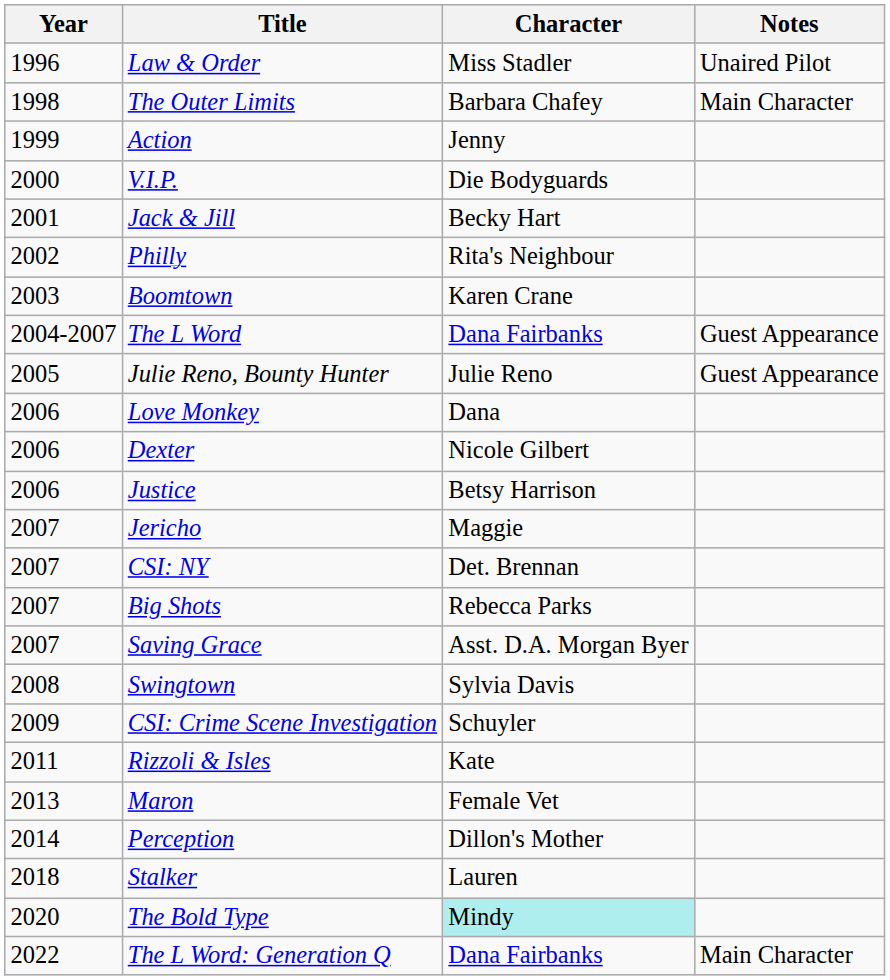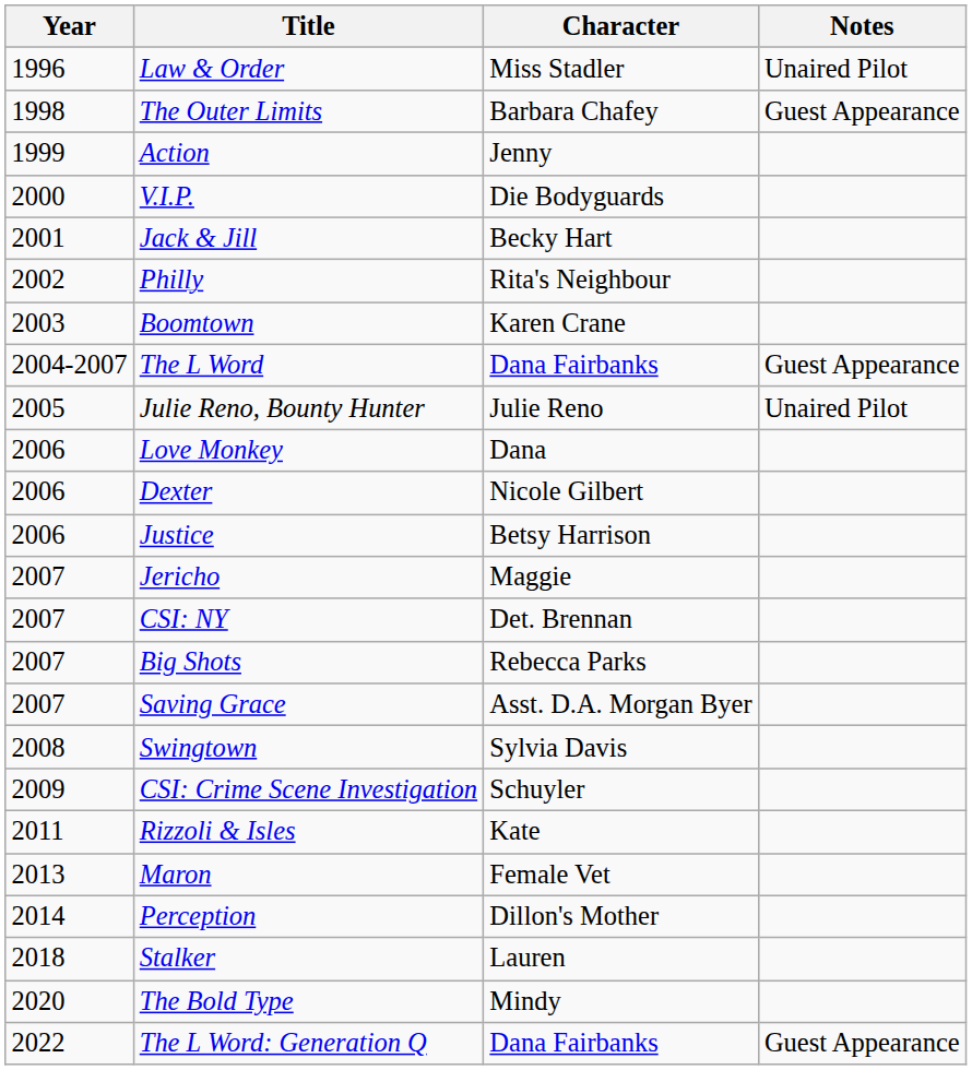 <table class="wikitable">
 <tr>
 <th>Year</th>
 <th>Title</th>
 <th>Character</th>
 <th>Notes</th>
 </tr>
 <tr>
 <td>1996</td>
 <td><em><a href='#'>Law & Order</a></em></td>
 <td>Miss Stadler</td>
 <td>Unaired Pilot</td>
 </tr>
 <tr>
 <td>1998</td>
 <td><em><a href='#'>The Outer Limits</a></em></td>
 <td>Barbara Chafey</td>
-<td>Main Character</td>
+<td>Guest Appearance</td>
 </tr>
 <tr>
 <td>1999</td>
 <td><em><a href='#'>Action</a></em></td>
 <td>Jenny</td>
 <td></td>
 </tr>
 <tr>
 <td>2000</td>
 <td><em><a href='#'>V.I.P.</a></em></td>
 <td>Die Bodyguards</td>
 <td></td>
 </tr>
 <tr>
 <td>2001</td>
 <td><em><a href='#'>Jack & Jill</a></em></td>
 <td>Becky Hart</td>
 <td></td>
 </tr>
 <tr>
 <td>2002</td>
 <td><em><a href='#'>Philly</a></em></td>
 <td>Rita's Neighbour</td>
 <td></td>
 </tr>
 <tr>
 <td>2003</td>
 <td><em><a href='#'>Boomtown</a></em></td>
 <td>Karen Crane</td>
 <td></td>
 </tr>
 <tr>
 <td>2004-2007</td>
 <td><em><a href='#'>The L Word</a></em></td>
 <td><a href='#'>Dana Fairbanks</a></td>
 <td>Guest Appearance</td>
 </tr>
 <tr>
 <td>2005</td>
 <td><em>Julie Reno, Bounty Hunter</em></td>
 <td>Julie Reno</td>
-<td>Guest Appearance</td>
+<td>Unaired Pilot</td>
 </tr>
 <tr>
 <td>2006</td>
 <td><em><a href='#'>Love Monkey</a></em></td>
 <td>Dana</td>
 <td></td>
 </tr>
 <tr>
 <td>2006</td>
 <td><em><a href='#'>Dexter</a></em></td>
 <td>Nicole Gilbert</td>
 <td></td>
 </tr>
 <tr>
 <td>2006</td>
 <td><em><a href='#'>Justice</a></em></td>
 <td>Betsy Harrison</td>
 <td></td>
 </tr>
 <tr>
 <td>2007</td>
 <td><em><a href='#'>Jericho</a></em></td>
 <td>Maggie</td>
 <td></td>
 </tr>
 <tr>
 <td>2007</td>
 <td><em><a href='#'>CSI: NY</a></em></td>
 <td>Det. Brennan</td>
 <td></td>
 </tr>
 <tr>
 <td>2007</td>
 <td><em><a href='#'>Big Shots</a></em></td>
 <td>Rebecca Parks</td>
 <td></td>
 </tr>
 <tr>
 <td>2007</td>
 <td><em><a href='#'>Saving Grace</a></em></td>
 <td>Asst. D.A. Morgan Byer</td>
 <td></td>
 </tr>
 <tr>
 <td>2008</td>
 <td><em><a href='#'>Swingtown</a></em></td>
 <td>Sylvia Davis</td>
 <td></td>
 </tr>
 <tr>
 <td>2009</td>
 <td><em><a href='#'>CSI: Crime Scene Investigation</a></em></td>
 <td>Schuyler</td>
 <td></td>
 </tr>
 <tr>
 <td>2011</td>
 <td><em><a href='#'>Rizzoli & Isles</a></em></td>
 <td>Kate</td>
 <td></td>
 </tr>
 <tr>
 <td>2013</td>
 <td><em><a href='#'>Maron</a></em></td>
 <td>Female Vet</td>
 <td></td>
 </tr>
 <tr>
 <td>2014</td>
 <td><em><a href='#'>Perception</a></em></td>
 <td>Dillon's Mother</td>
 <td></td>
 </tr>
 <tr>
 <td>2018</td>
 <td><em><a href='#'>Stalker</a></em></td>
 <td>Lauren</td>
 <td></td>
 </tr>
 <tr>
 <td>2020</td>
 <td><em><a href='#'>The Bold Type</a></em></td>
-<td style="background: paleturquoise;">Mindy</td>
+<td>Mindy</td>
 <td></td>
 </tr>
 <tr>
 <td>2022</td>
 <td><em><a href='#'>The L Word: Generation Q</a></em></td>
 <td><a href='#'>Dana Fairbanks</a></td>
-<td>Main Character</td>
+<td>Guest Appearance</td>
 </tr>
 </table>
